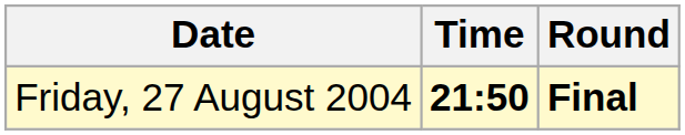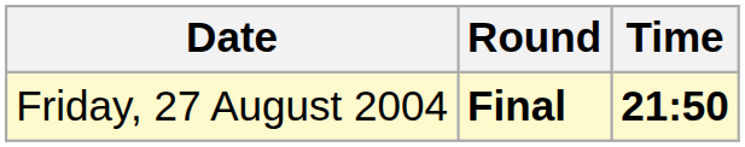 <table class="wikitable">
 <tr>
 <th>Date</th>
+<th>Round</th>
 <th>Time</th>
-<th>Round</th>
 </tr>
 <tr style=background:lemonchiffon>
 <td>Friday, 27 August 2004</td>
+<td><strong>Final</strong></td>
 <td><strong>21:50</strong></td>
-<td><strong>Final</strong></td>
 </tr>
 </table>
